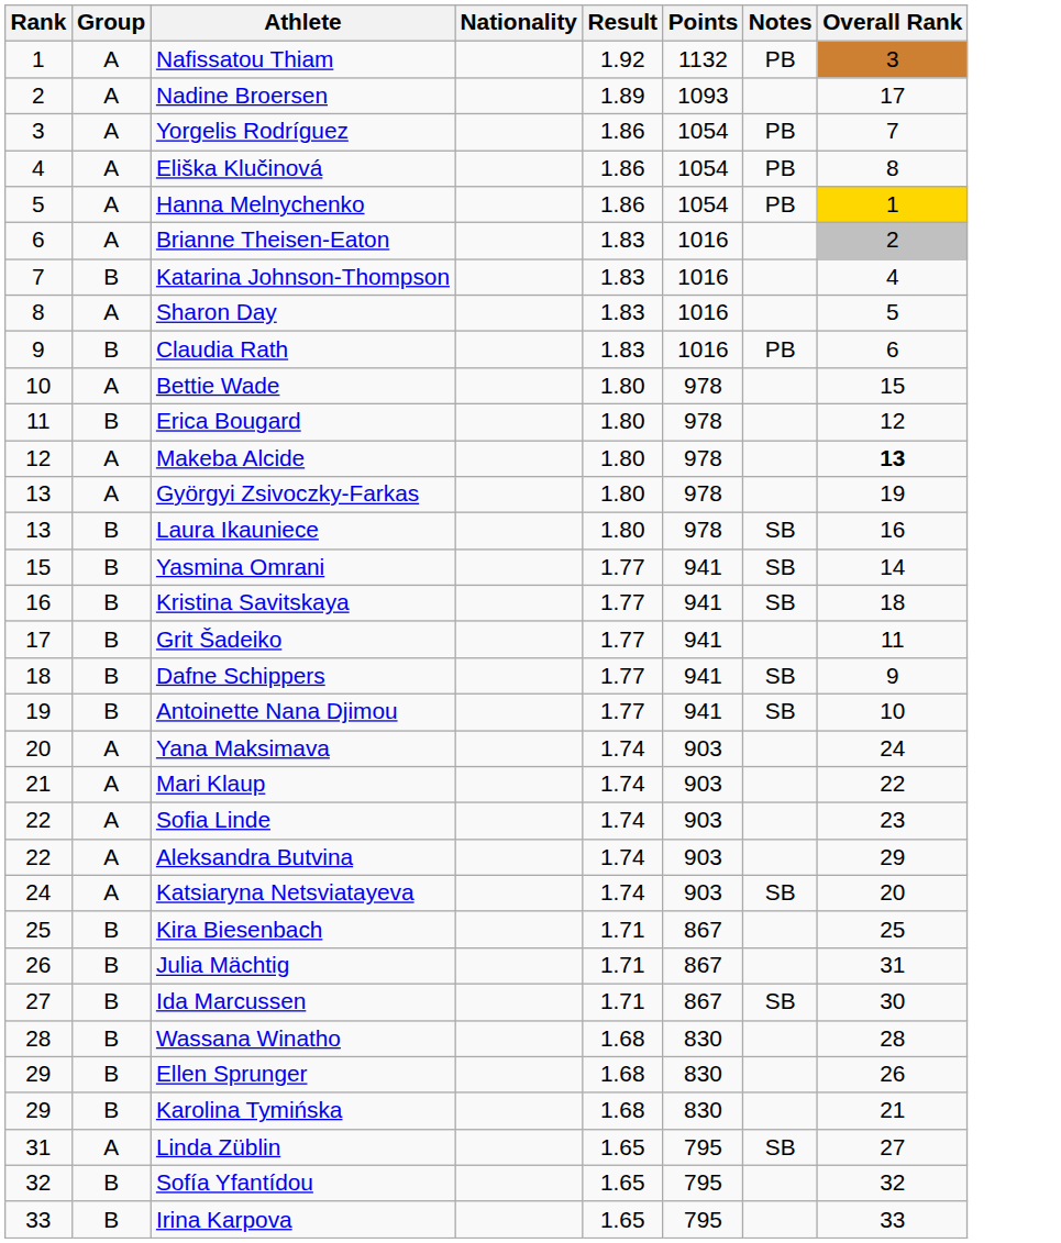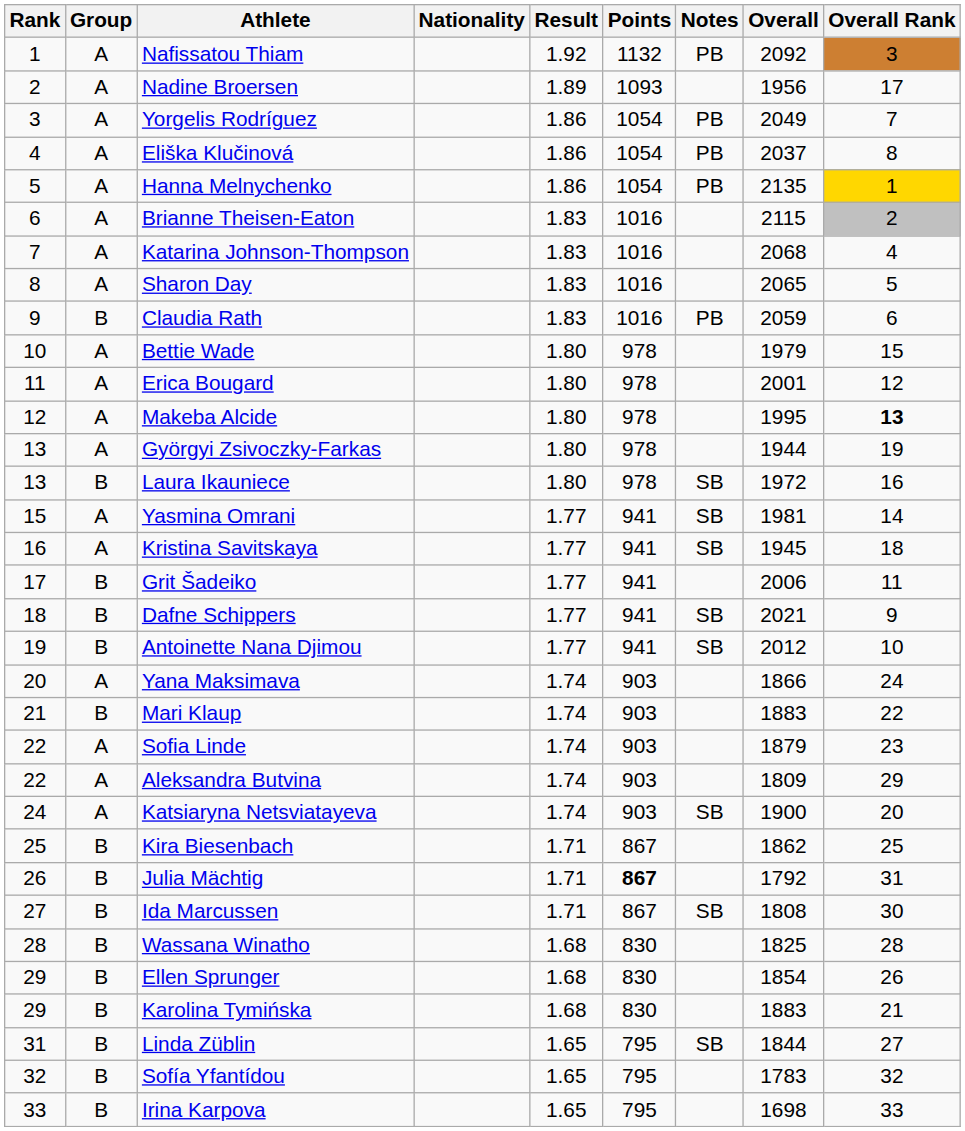 <table class="wikitable sortable" style="text-align:center">
 <tr>
 <th>Rank</th>
 <th>Group</th>
 <th>Athlete</th>
 <th>Nationality</th>
 <th>Result</th>
 <th>Points</th>
 <th>Notes</th>
+<th>Overall</th>
 <th>Overall Rank</th>
 </tr>
 <tr>
 <td>1</td>
 <td>A</td>
 <td align=left><a href='#'>Nafissatou Thiam</a></td>
 <td align=left></td>
 <td>1.92</td>
 <td>1132</td>
 <td>PB</td>
+<td>2092</td>
 <td style="background-color:#cd7f32">3</td>
 </tr>
 <tr>
 <td>2</td>
 <td>A</td>
 <td align=left><a href='#'>Nadine Broersen</a></td>
 <td align=left></td>
 <td>1.89</td>
 <td>1093</td>
 <td></td>
+<td>1956</td>
 <td>17</td>
 </tr>
 <tr>
 <td>3</td>
 <td>A</td>
 <td align=left><a href='#'>Yorgelis Rodríguez</a></td>
 <td align=left></td>
 <td>1.86</td>
 <td>1054</td>
 <td>PB</td>
+<td>2049</td>
 <td>7</td>
 </tr>
 <tr>
 <td>4</td>
 <td>A</td>
 <td align=left><a href='#'>Eliška Klučinová</a></td>
 <td align=left></td>
 <td>1.86</td>
 <td>1054</td>
 <td>PB</td>
+<td>2037</td>
 <td>8</td>
 </tr>
 <tr>
 <td>5</td>
 <td>A</td>
 <td align=left><a href='#'>Hanna Melnychenko</a></td>
 <td align=left></td>
 <td>1.86</td>
 <td>1054</td>
 <td>PB</td>
+<td>2135</td>
 <td style="background-color:#ffd700">1</td>
 </tr>
 <tr>
 <td>6</td>
 <td>A</td>
 <td align=left><a href='#'>Brianne Theisen-Eaton</a></td>
 <td align=left></td>
 <td>1.83</td>
 <td>1016</td>
 <td></td>
+<td>2115</td>
 <td style="background-color:#c0c0c0">2</td>
 </tr>
 <tr>
 <td>7</td>
-<td>B</td>
+<td>A</td>
 <td align=left><a href='#'>Katarina Johnson-Thompson</a></td>
 <td align=left></td>
 <td>1.83</td>
 <td>1016</td>
 <td></td>
+<td>2068</td>
 <td>4</td>
 </tr>
 <tr>
 <td>8</td>
 <td>A</td>
 <td align=left><a href='#'>Sharon Day</a></td>
 <td align=left></td>
 <td>1.83</td>
 <td>1016</td>
 <td></td>
+<td>2065</td>
 <td>5</td>
 </tr>
 <tr>
 <td>9</td>
 <td>B</td>
 <td align=left><a href='#'>Claudia Rath</a></td>
 <td align=left></td>
 <td>1.83</td>
 <td>1016</td>
 <td>PB</td>
+<td>2059</td>
 <td>6</td>
 </tr>
 <tr>
 <td>10</td>
 <td>A</td>
 <td align=left><a href='#'>Bettie Wade</a></td>
 <td align=left></td>
 <td>1.80</td>
 <td>978</td>
 <td></td>
+<td>1979</td>
 <td>15</td>
 </tr>
 <tr>
 <td>11</td>
-<td>B</td>
+<td>A</td>
 <td align=left><a href='#'>Erica Bougard</a></td>
 <td align=left></td>
 <td>1.80</td>
 <td>978</td>
 <td></td>
+<td>2001</td>
 <td>12</td>
 </tr>
 <tr>
 <td>12</td>
 <td>A</td>
 <td align=left><a href='#'>Makeba Alcide</a></td>
 <td align=left></td>
 <td>1.80</td>
 <td>978</td>
 <td></td>
+<td>1995</td>
 <td><strong>13</strong></td>
 </tr>
 <tr>
 <td>13</td>
 <td>A</td>
 <td align=left><a href='#'>Györgyi Zsivoczky-Farkas</a></td>
 <td align=left></td>
 <td>1.80</td>
 <td>978</td>
 <td></td>
+<td>1944</td>
 <td>19</td>
 </tr>
 <tr>
 <td>13</td>
 <td>B</td>
 <td align=left><a href='#'>Laura Ikauniece</a></td>
 <td align=left></td>
 <td>1.80</td>
 <td>978</td>
 <td>SB</td>
+<td>1972</td>
 <td>16</td>
 </tr>
 <tr>
 <td>15</td>
-<td>B</td>
+<td>A</td>
 <td align=left><a href='#'>Yasmina Omrani</a></td>
 <td align=left></td>
 <td>1.77</td>
 <td>941</td>
 <td>SB</td>
+<td>1981</td>
 <td>14</td>
 </tr>
 <tr>
 <td>16</td>
-<td>B</td>
+<td>A</td>
 <td align=left><a href='#'>Kristina Savitskaya</a></td>
 <td align=left></td>
 <td>1.77</td>
 <td>941</td>
 <td>SB</td>
+<td>1945</td>
 <td>18</td>
 </tr>
 <tr>
 <td>17</td>
 <td>B</td>
 <td align=left><a href='#'>Grit Šadeiko</a></td>
 <td align=left></td>
 <td>1.77</td>
 <td>941</td>
 <td></td>
+<td>2006</td>
 <td>11</td>
 </tr>
 <tr>
 <td>18</td>
 <td>B</td>
 <td align=left><a href='#'>Dafne Schippers</a></td>
 <td align=left></td>
 <td>1.77</td>
 <td>941</td>
 <td>SB</td>
+<td>2021</td>
 <td>9</td>
 </tr>
 <tr>
 <td>19</td>
 <td>B</td>
 <td align=left><a href='#'>Antoinette Nana Djimou</a></td>
 <td align=left></td>
 <td>1.77</td>
 <td>941</td>
 <td>SB</td>
+<td>2012</td>
 <td>10</td>
 </tr>
 <tr>
 <td>20</td>
 <td>A</td>
 <td align=left><a href='#'>Yana Maksimava</a></td>
 <td align=left></td>
 <td>1.74</td>
 <td>903</td>
 <td></td>
+<td>1866</td>
 <td>24</td>
 </tr>
 <tr>
 <td>21</td>
-<td>A</td>
+<td>B</td>
 <td align=left><a href='#'>Mari Klaup</a></td>
 <td align=left></td>
 <td>1.74</td>
 <td>903</td>
 <td></td>
+<td>1883</td>
 <td>22</td>
 </tr>
 <tr>
 <td>22</td>
 <td>A</td>
 <td align=left><a href='#'>Sofia Linde</a></td>
 <td align=left></td>
 <td>1.74</td>
 <td>903</td>
 <td></td>
+<td>1879</td>
 <td>23</td>
 </tr>
 <tr>
 <td>22</td>
 <td>A</td>
 <td align=left><a href='#'>Aleksandra Butvina</a></td>
 <td align=left></td>
 <td>1.74</td>
 <td>903</td>
 <td></td>
+<td>1809</td>
 <td>29</td>
 </tr>
 <tr>
 <td>24</td>
 <td>A</td>
 <td align=left><a href='#'>Katsiaryna Netsviatayeva</a></td>
 <td align=left></td>
 <td>1.74</td>
 <td>903</td>
 <td>SB</td>
+<td>1900</td>
 <td>20</td>
 </tr>
 <tr>
 <td>25</td>
 <td>B</td>
 <td align=left><a href='#'>Kira Biesenbach</a></td>
 <td align=left></td>
 <td>1.71</td>
 <td>867</td>
 <td></td>
+<td>1862</td>
 <td>25</td>
 </tr>
 <tr>
 <td>26</td>
 <td>B</td>
 <td align=left><a href='#'>Julia Mächtig</a></td>
 <td align=left></td>
 <td>1.71</td>
-<td>867</td>
+<td><strong>867</strong></td>
 <td></td>
+<td>1792</td>
 <td>31</td>
 </tr>
 <tr>
 <td>27</td>
 <td>B</td>
 <td align=left><a href='#'>Ida Marcussen</a></td>
 <td align=left></td>
 <td>1.71</td>
 <td>867</td>
 <td>SB</td>
+<td>1808</td>
 <td>30</td>
 </tr>
 <tr>
 <td>28</td>
 <td>B</td>
 <td align=left><a href='#'>Wassana Winatho</a></td>
 <td align=left></td>
 <td>1.68</td>
 <td>830</td>
 <td></td>
+<td>1825</td>
 <td>28</td>
 </tr>
 <tr>
 <td>29</td>
 <td>B</td>
 <td align=left><a href='#'>Ellen Sprunger</a></td>
 <td align=left></td>
 <td>1.68</td>
 <td>830</td>
 <td></td>
+<td>1854</td>
 <td>26</td>
 </tr>
 <tr>
 <td>29</td>
 <td>B</td>
 <td align=left><a href='#'>Karolina Tymińska</a></td>
 <td align=left></td>
 <td>1.68</td>
 <td>830</td>
 <td></td>
+<td>1883</td>
 <td>21</td>
 </tr>
 <tr>
 <td>31</td>
-<td>A</td>
+<td>B</td>
 <td align=left><a href='#'>Linda Züblin</a></td>
 <td align=left></td>
 <td>1.65</td>
 <td>795</td>
 <td>SB</td>
+<td>1844</td>
 <td>27</td>
 </tr>
 <tr>
 <td>32</td>
 <td>B</td>
 <td align=left><a href='#'>Sofía Yfantídou</a></td>
 <td align=left></td>
 <td>1.65</td>
 <td>795</td>
 <td></td>
+<td>1783</td>
 <td>32</td>
 </tr>
 <tr>
 <td>33</td>
 <td>B</td>
 <td align=left><a href='#'>Irina Karpova</a></td>
 <td align=left></td>
 <td>1.65</td>
 <td>795</td>
 <td></td>
+<td>1698</td>
 <td>33</td>
 </tr>
 </table>
